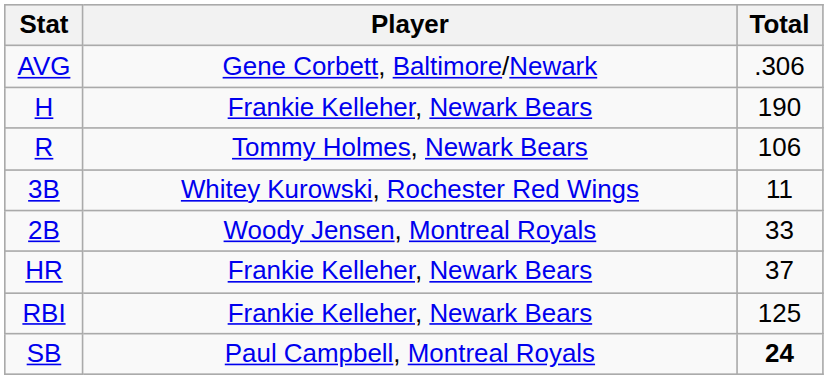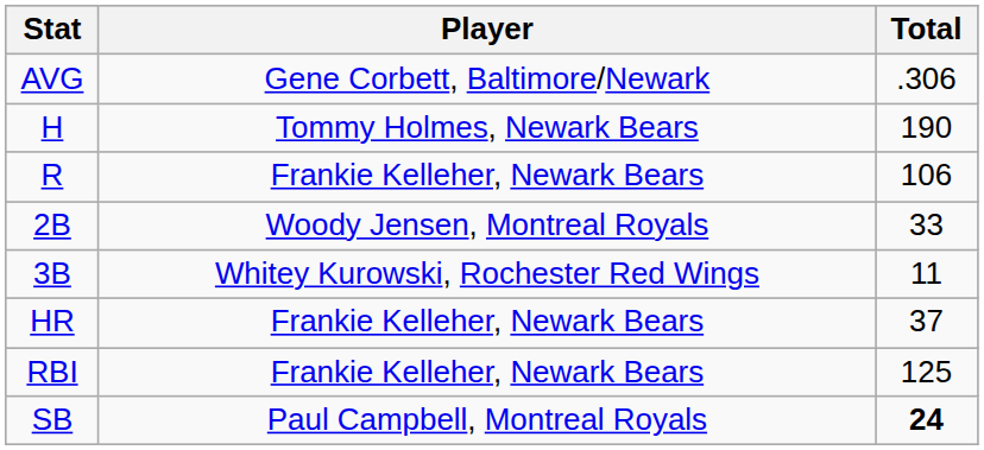 <table class="wikitable" width="40%" style="text-align:center;">
 <tr>
 <th width="5%">Stat</th>
 <th width="60%">Player</th>
 <th width="5%">Total</th>
 </tr>
 <tr>
 <td><a href='#'>AVG</a></td>
 <td><a href='#'>Gene Corbett</a>, <a href='#'>Baltimore</a>/<a href='#'>Newark</a></td>
 <td>.306</td>
 </tr>
 <tr>
 <td><a href='#'>H</a></td>
-<td><a href='#'>Frankie Kelleher</a>, <a href='#'>Newark Bears</a></td>
+<td><a href='#'>Tommy Holmes</a>, <a href='#'>Newark Bears</a></td>
 <td>190</td>
 </tr>
 <tr>
 <td><a href='#'>R</a></td>
-<td><a href='#'>Tommy Holmes</a>, <a href='#'>Newark Bears</a></td>
+<td><a href='#'>Frankie Kelleher</a>, <a href='#'>Newark Bears</a></td>
 <td>106</td>
+</tr>
+<tr>
+<td><a href='#'>2B</a></td>
+<td><a href='#'>Woody Jensen</a>, <a href='#'>Montreal Royals</a></td>
+<td>33</td>
 </tr>
 <tr>
 <td><a href='#'>3B</a></td>
 <td><a href='#'>Whitey Kurowski</a>, <a href='#'>Rochester Red Wings</a></td>
 <td>11</td>
-</tr>
-<tr>
-<td><a href='#'>2B</a></td>
-<td><a href='#'>Woody Jensen</a>, <a href='#'>Montreal Royals</a></td>
-<td>33</td>
 </tr>
 <tr>
 <td><a href='#'>HR</a></td>
 <td><a href='#'>Frankie Kelleher</a>, <a href='#'>Newark Bears</a></td>
 <td>37</td>
 </tr>
 <tr>
 <td><a href='#'>RBI</a></td>
 <td><a href='#'>Frankie Kelleher</a>, <a href='#'>Newark Bears</a></td>
 <td>125</td>
 </tr>
 <tr>
 <td><a href='#'>SB</a></td>
 <td><a href='#'>Paul Campbell</a>, <a href='#'>Montreal Royals</a></td>
 <td><strong>24</strong></td>
 </tr>
 </table>
